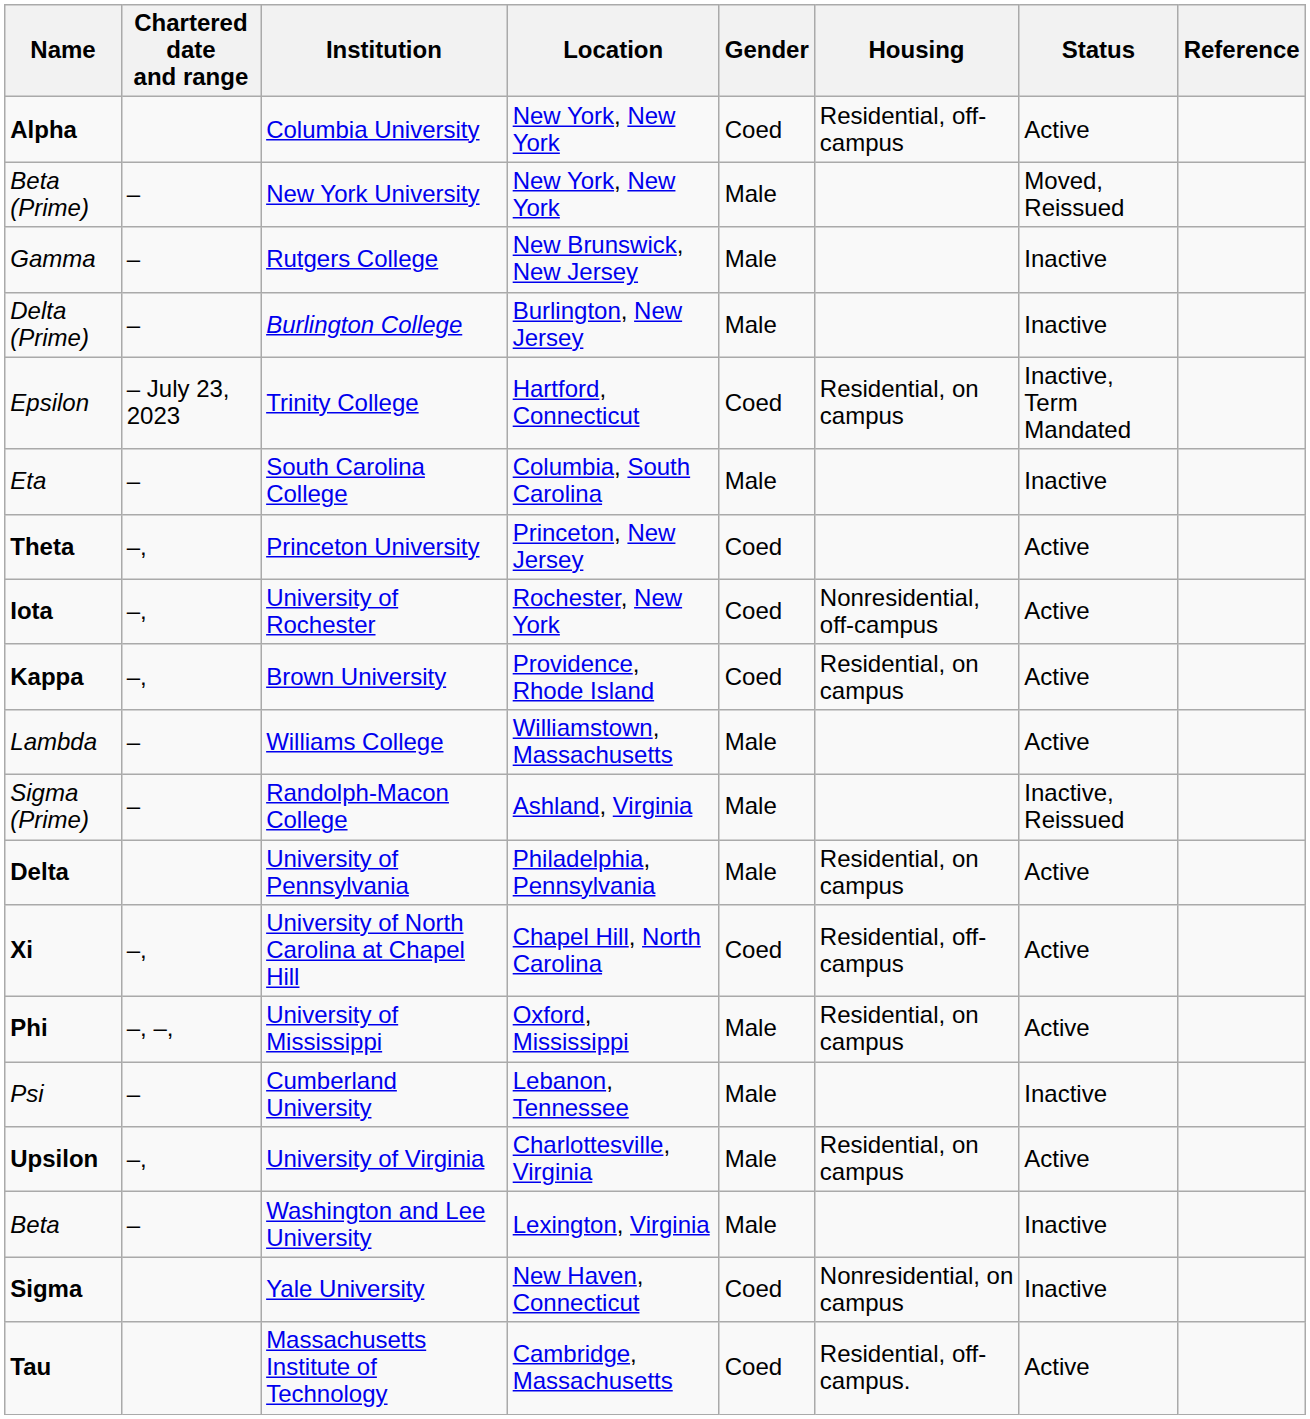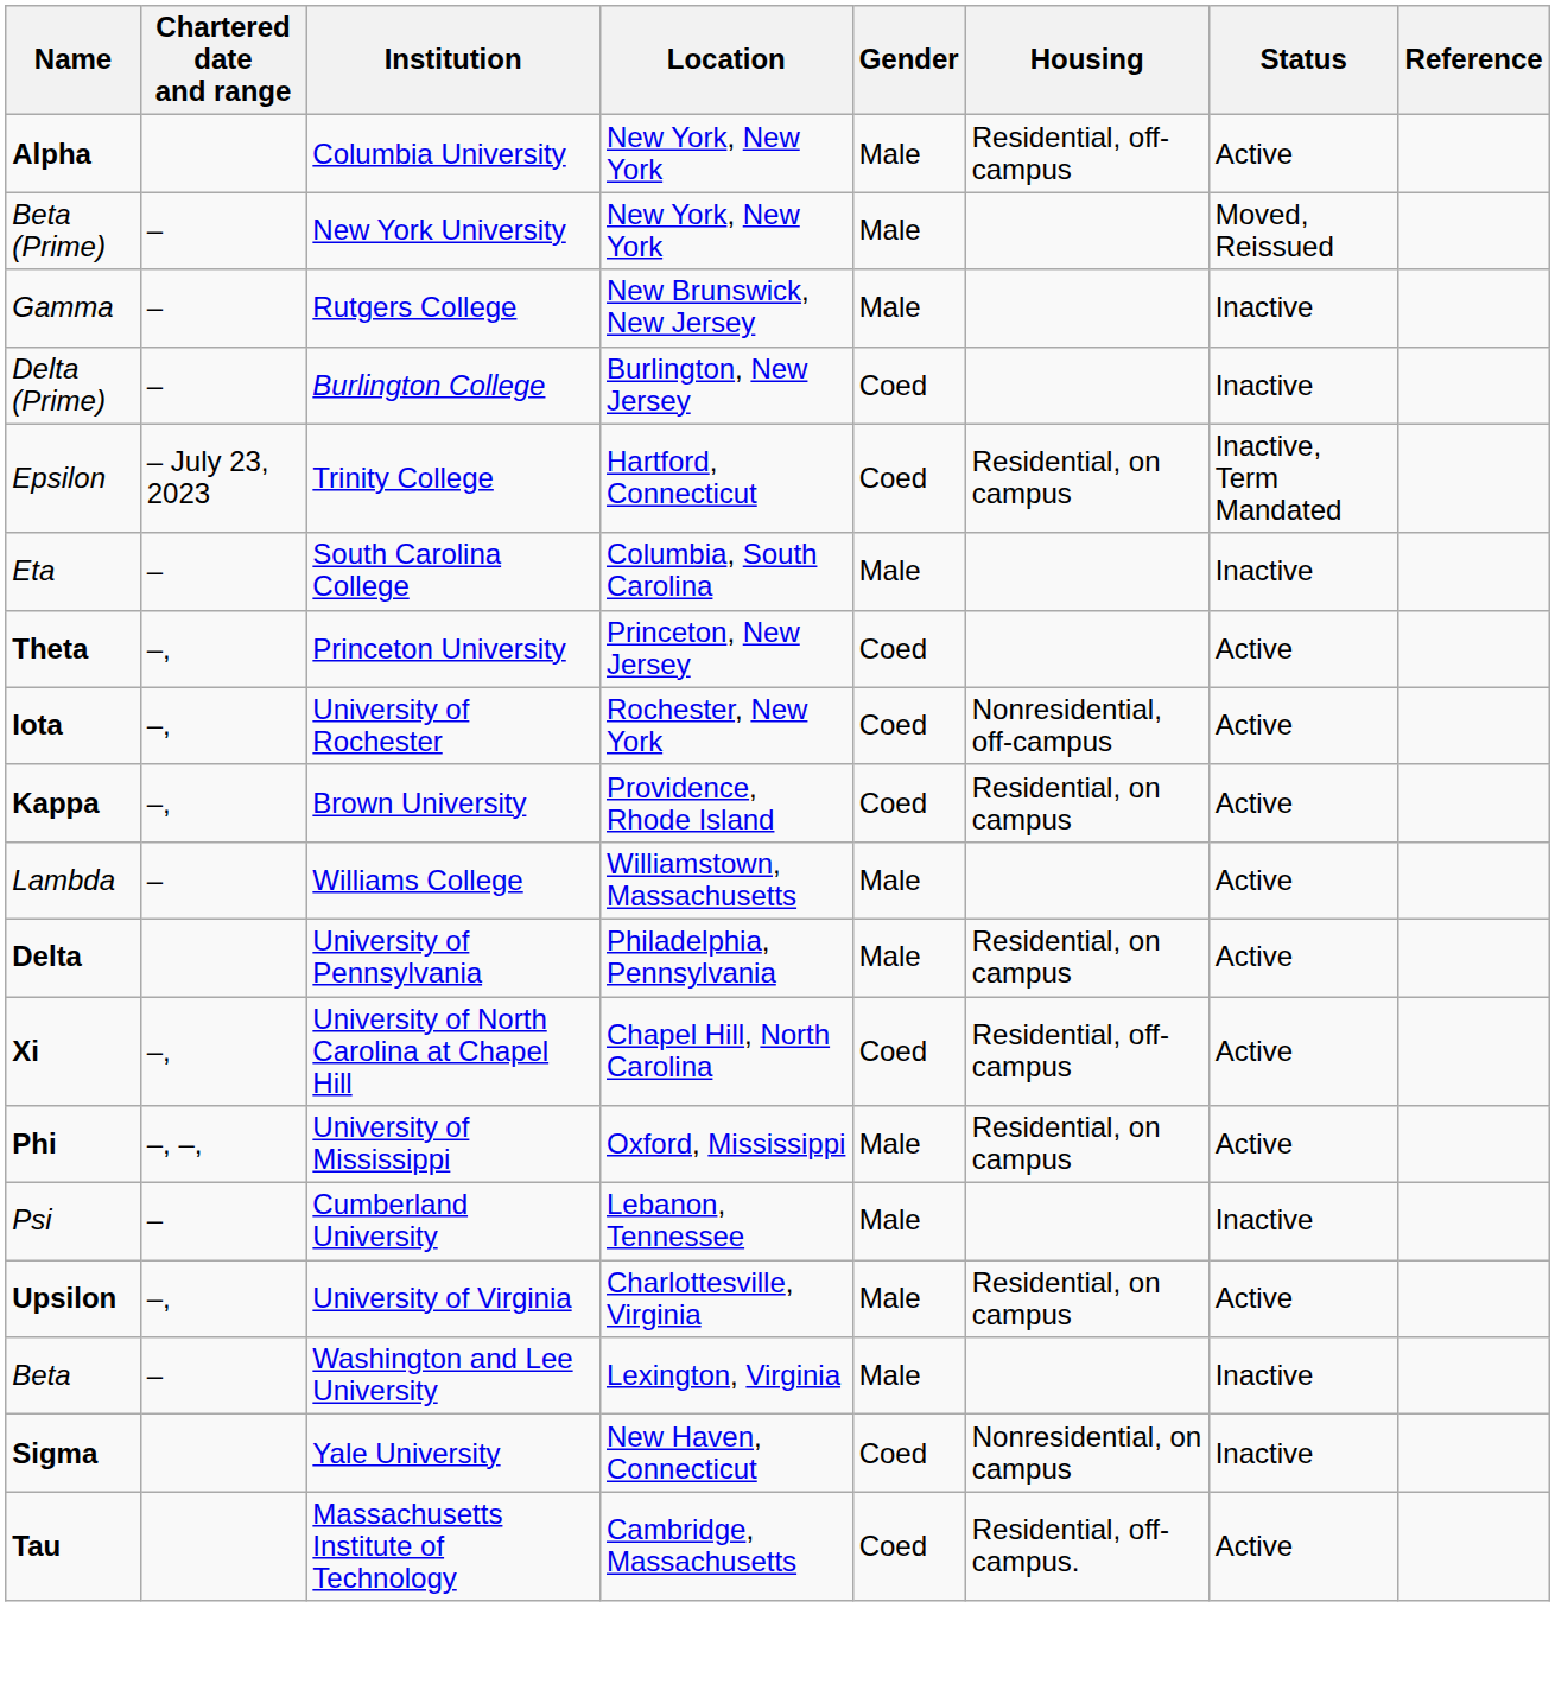 <table class="sortable wikitable">
 <tr>
 <th>Name</th>
 <th>Chartered date<br>and range</th>
 <th>Institution</th>
 <th>Location</th>
 <th>Gender</th>
 <th>Housing</th>
 <th>Status</th>
 <th>Reference</th>
 </tr>
 <tr>
 <td><strong>Alpha</strong></td>
 <td></td>
 <td><a href='#'>Columbia University</a></td>
 <td><a href='#'>New York</a>, <a href='#'>New York</a></td>
-<td>Coed</td>
+<td>Male</td>
 <td>Residential, off-campus</td>
 <td>Active</td>
 <td></td>
 </tr>
 <tr>
 <td><em>Beta (Prime)</em></td>
 <td>–</td>
 <td><a href='#'>New York University</a></td>
 <td><a href='#'>New York</a>, <a href='#'>New York</a></td>
 <td>Male</td>
 <td></td>
 <td>Moved,<br>Reissued</td>
 <td></td>
 </tr>
 <tr>
 <td><em>Gamma</em></td>
 <td>–</td>
 <td><a href='#'>Rutgers College</a></td>
 <td><a href='#'>New Brunswick</a>, <a href='#'>New Jersey</a></td>
 <td>Male</td>
 <td></td>
 <td>Inactive</td>
 <td></td>
 </tr>
 <tr>
 <td><em>Delta (Prime)</em></td>
 <td>–</td>
 <td><em><a href='#'>Burlington College</a></em></td>
 <td><a href='#'>Burlington</a>, <a href='#'>New Jersey</a></td>
-<td>Male</td>
+<td>Coed</td>
 <td></td>
 <td>Inactive</td>
 <td></td>
 </tr>
 <tr>
 <td><em>Epsilon</em></td>
 <td> – July 23, 2023</td>
 <td><a href='#'>Trinity College</a></td>
 <td><a href='#'>Hartford</a>, <a href='#'>Connecticut</a></td>
 <td>Coed</td>
 <td>Residential, on campus</td>
 <td>Inactive, Term Mandated</td>
 <td></td>
 </tr>
 <tr>
 <td><em>Eta</em></td>
 <td>–</td>
 <td><a href='#'>South Carolina College</a></td>
 <td><a href='#'>Columbia</a>, <a href='#'>South Carolina</a></td>
 <td>Male</td>
 <td></td>
 <td>Inactive</td>
 <td></td>
 </tr>
 <tr>
 <td><strong>Theta</strong></td>
 <td>–, </td>
 <td><a href='#'>Princeton University</a></td>
 <td><a href='#'>Princeton</a>, <a href='#'>New Jersey</a></td>
 <td>Coed</td>
 <td></td>
 <td>Active</td>
 <td></td>
 </tr>
 <tr>
 <td><strong>Iota</strong></td>
 <td>–, </td>
 <td><a href='#'>University of Rochester</a></td>
 <td><a href='#'>Rochester</a>, <a href='#'>New York</a></td>
 <td>Coed</td>
 <td>Nonresidential, off-campus</td>
 <td>Active</td>
 <td></td>
 </tr>
 <tr>
 <td><strong>Kappa</strong></td>
 <td>–, </td>
 <td><a href='#'>Brown University</a></td>
 <td><a href='#'>Providence</a>, <a href='#'>Rhode Island</a></td>
 <td>Coed</td>
 <td>Residential, on campus</td>
 <td>Active</td>
 <td></td>
 </tr>
 <tr>
 <td><em>Lambda</em></td>
 <td>–</td>
 <td><a href='#'>Williams College</a></td>
 <td><a href='#'>Williamstown</a>, <a href='#'>Massachusetts</a></td>
 <td>Male</td>
 <td></td>
 <td>Active</td>
-<td></td>
-</tr>
-<tr>
-<td><em>Sigma (Prime)</em></td>
-<td>–</td>
-<td><a href='#'>Randolph-Macon College</a></td>
-<td><a href='#'>Ashland</a>, <a href='#'>Virginia</a></td>
-<td>Male</td>
-<td></td>
-<td>Inactive,<br>Reissued</td>
 <td></td>
 </tr>
 <tr>
 <td><strong>Delta</strong></td>
 <td></td>
 <td><a href='#'>University of Pennsylvania</a></td>
 <td><a href='#'>Philadelphia</a>, <a href='#'>Pennsylvania</a></td>
 <td>Male</td>
 <td>Residential, on campus</td>
 <td>Active</td>
 <td></td>
 </tr>
 <tr>
 <td><strong>Xi</strong></td>
 <td>–, </td>
 <td><a href='#'>University of North Carolina at Chapel Hill</a></td>
 <td><a href='#'>Chapel Hill</a>, <a href='#'>North Carolina</a></td>
 <td>Coed</td>
 <td>Residential, off-campus</td>
 <td>Active</td>
 <td></td>
 </tr>
 <tr>
 <td><strong>Phi</strong></td>
 <td>–, –, </td>
 <td><a href='#'>University of Mississippi</a></td>
 <td><a href='#'>Oxford</a>, <a href='#'>Mississippi</a></td>
 <td>Male</td>
 <td>Residential, on campus</td>
 <td>Active</td>
 <td></td>
 </tr>
 <tr>
 <td><em>Psi</em></td>
 <td>–</td>
 <td><a href='#'>Cumberland University</a></td>
 <td><a href='#'>Lebanon</a>, <a href='#'>Tennessee</a></td>
 <td>Male</td>
 <td></td>
 <td>Inactive</td>
 <td></td>
 </tr>
 <tr>
 <td><strong>Upsilon</strong></td>
 <td>–, </td>
 <td><a href='#'>University of Virginia</a></td>
 <td><a href='#'>Charlottesville</a>, <a href='#'>Virginia</a></td>
 <td>Male</td>
 <td>Residential, on campus</td>
 <td>Active</td>
 <td></td>
 </tr>
 <tr>
 <td><em>Beta</em></td>
 <td>–</td>
 <td><a href='#'>Washington and Lee University</a></td>
 <td><a href='#'>Lexington</a>, <a href='#'>Virginia</a></td>
 <td>Male</td>
 <td></td>
 <td>Inactive</td>
 <td></td>
 </tr>
 <tr>
 <td><strong>Sigma</strong></td>
 <td></td>
 <td><a href='#'>Yale University</a></td>
 <td><a href='#'>New Haven</a>, <a href='#'>Connecticut</a></td>
 <td>Coed</td>
 <td>Nonresidential, on campus</td>
 <td>Inactive</td>
 <td></td>
 </tr>
 <tr>
 <td><strong>Tau</strong></td>
 <td></td>
 <td><a href='#'>Massachusetts Institute of Technology</a></td>
 <td><a href='#'>Cambridge</a>, <a href='#'>Massachusetts</a></td>
 <td>Coed</td>
 <td>Residential, off-campus.</td>
 <td>Active</td>
 <td></td>
 </tr>
 </table>
